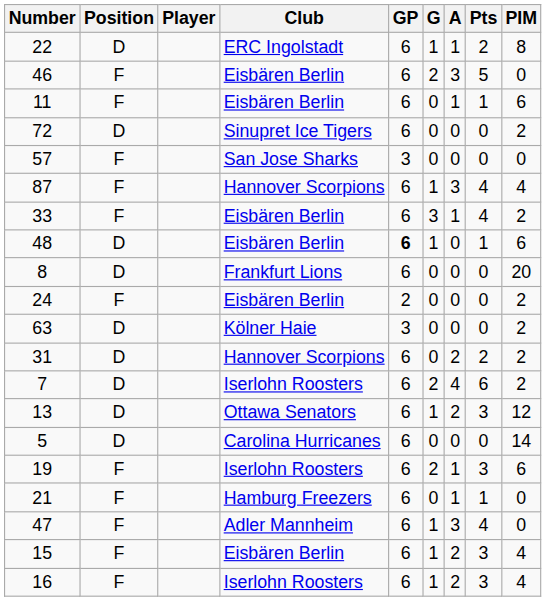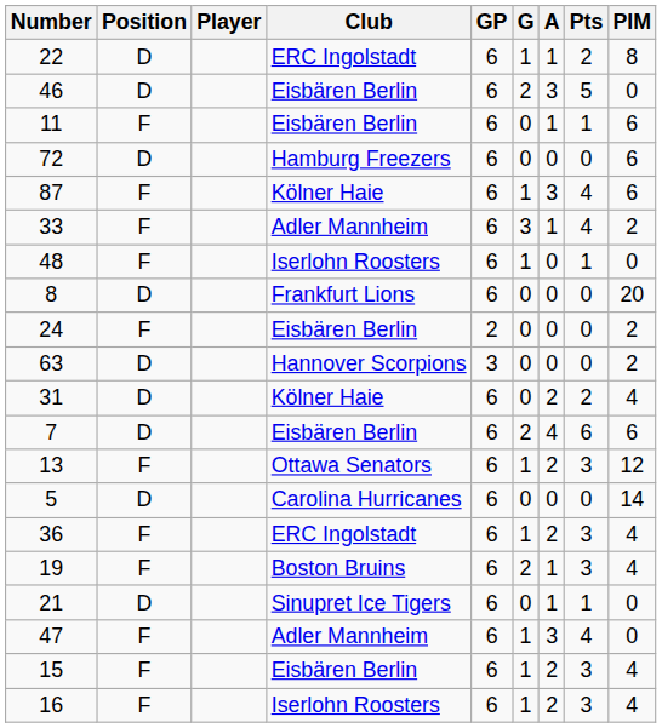 <table class="wikitable sortable" style="text-align: center;">
 <tr>
 <th>Number</th>
 <th>Position</th>
 <th>Player</th>
 <th>Club</th>
 <th>GP</th>
 <th>G</th>
 <th>A</th>
 <th>Pts</th>
 <th>PIM</th>
 </tr>
 <tr>
 <td>22</td>
 <td>D</td>
 <td align="left"></td>
 <td align="left"><a href='#'>ERC Ingolstadt</a></td>
 <td>6</td>
 <td>1</td>
 <td>1</td>
 <td>2</td>
 <td>8</td>
 </tr>
 <tr>
 <td>46</td>
-<td>F</td>
+<td>D</td>
 <td align="left"></td>
 <td align="left"><a href='#'>Eisbären Berlin</a></td>
 <td>6</td>
 <td>2</td>
 <td>3</td>
 <td>5</td>
 <td>0</td>
 </tr>
 <tr>
 <td>11</td>
 <td>F</td>
 <td align="left"></td>
 <td align="left"><a href='#'>Eisbären Berlin</a></td>
 <td>6</td>
 <td>0</td>
 <td>1</td>
 <td>1</td>
 <td>6</td>
 </tr>
 <tr>
 <td>72</td>
 <td>D</td>
 <td align="left"></td>
-<td align="left"><a href='#'>Sinupret Ice Tigers</a></td>
+<td align="left"><a href='#'>Hamburg Freezers</a></td>
 <td>6</td>
 <td>0</td>
 <td>0</td>
 <td>0</td>
-<td>2</td>
-</tr>
-<tr>
-<td>57</td>
-<td>F</td>
-<td align="left"></td>
-<td align="left"><a href='#'>San Jose Sharks</a></td>
-<td>3</td>
-<td>0</td>
-<td>0</td>
-<td>0</td>
-<td>0</td>
+<td>6</td>
 </tr>
 <tr>
 <td>87</td>
 <td>F</td>
 <td align="left"></td>
-<td align="left"><a href='#'>Hannover Scorpions</a></td>
+<td align="left"><a href='#'>Kölner Haie</a></td>
 <td>6</td>
 <td>1</td>
 <td>3</td>
 <td>4</td>
-<td>4</td>
+<td>6</td>
 </tr>
 <tr>
 <td>33</td>
 <td>F</td>
 <td align="left"></td>
-<td align="left"><a href='#'>Eisbären Berlin</a></td>
+<td align="left"><a href='#'>Adler Mannheim</a></td>
 <td>6</td>
 <td>3</td>
 <td>1</td>
 <td>4</td>
 <td>2</td>
 </tr>
 <tr>
 <td>48</td>
-<td>D</td>
+<td>F</td>
 <td align="left"></td>
-<td align="left"><a href='#'>Eisbären Berlin</a></td>
-<td><strong>6</strong></td>
+<td align="left"><a href='#'>Iserlohn Roosters</a></td>
+<td>6</td>
 <td>1</td>
 <td>0</td>
 <td>1</td>
-<td>6</td>
+<td>0</td>
 </tr>
 <tr>
 <td>8</td>
 <td>D</td>
 <td align="left"></td>
 <td align="left"><a href='#'>Frankfurt Lions</a></td>
 <td>6</td>
 <td>0</td>
 <td>0</td>
 <td>0</td>
 <td>20</td>
 </tr>
 <tr>
 <td>24</td>
 <td>F</td>
 <td align="left"></td>
 <td align="left"><a href='#'>Eisbären Berlin</a></td>
 <td>2</td>
 <td>0</td>
 <td>0</td>
 <td>0</td>
 <td>2</td>
 </tr>
 <tr>
 <td>63</td>
 <td>D</td>
 <td align="left"></td>
-<td align="left"><a href='#'>Kölner Haie</a></td>
+<td align="left"><a href='#'>Hannover Scorpions</a></td>
 <td>3</td>
 <td>0</td>
 <td>0</td>
 <td>0</td>
 <td>2</td>
 </tr>
 <tr>
 <td>31</td>
 <td>D</td>
 <td align="left"></td>
-<td align="left"><a href='#'>Hannover Scorpions</a></td>
+<td align="left"><a href='#'>Kölner Haie</a></td>
 <td>6</td>
 <td>0</td>
 <td>2</td>
 <td>2</td>
-<td>2</td>
+<td>4</td>
 </tr>
 <tr>
 <td>7</td>
 <td>D</td>
 <td align="left"></td>
-<td align="left"><a href='#'>Iserlohn Roosters</a></td>
+<td align="left"><a href='#'>Eisbären Berlin</a></td>
 <td>6</td>
 <td>2</td>
 <td>4</td>
 <td>6</td>
-<td>2</td>
+<td>6</td>
 </tr>
 <tr>
 <td>13</td>
-<td>D</td>
+<td>F</td>
 <td align="left"></td>
 <td align="left"><a href='#'>Ottawa Senators</a></td>
 <td>6</td>
 <td>1</td>
 <td>2</td>
 <td>3</td>
 <td>12</td>
 </tr>
 <tr>
 <td>5</td>
 <td>D</td>
 <td align="left"></td>
 <td align="left"><a href='#'>Carolina Hurricanes</a></td>
 <td>6</td>
 <td>0</td>
 <td>0</td>
 <td>0</td>
 <td>14</td>
 </tr>
 <tr>
+<td>36</td>
+<td>F</td>
+<td align="left"></td>
+<td align="left"><a href='#'>ERC Ingolstadt</a></td>
+<td>6</td>
+<td>1</td>
+<td>2</td>
+<td>3</td>
+<td>4</td>
+</tr>
+<tr>
 <td>19</td>
 <td>F</td>
 <td align="left"></td>
-<td align="left"><a href='#'>Iserlohn Roosters</a></td>
+<td align="left"><a href='#'>Boston Bruins</a></td>
 <td>6</td>
 <td>2</td>
 <td>1</td>
 <td>3</td>
-<td>6</td>
+<td>4</td>
 </tr>
 <tr>
 <td>21</td>
-<td>F</td>
+<td>D</td>
 <td align="left"></td>
-<td align="left"><a href='#'>Hamburg Freezers</a></td>
+<td align="left"><a href='#'>Sinupret Ice Tigers</a></td>
 <td>6</td>
 <td>0</td>
 <td>1</td>
 <td>1</td>
 <td>0</td>
 </tr>
 <tr>
 <td>47</td>
 <td>F</td>
 <td align="left"></td>
 <td align="left"><a href='#'>Adler Mannheim</a></td>
 <td>6</td>
 <td>1</td>
 <td>3</td>
 <td>4</td>
 <td>0</td>
 </tr>
 <tr>
 <td>15</td>
 <td>F</td>
 <td align="left"></td>
 <td align="left"><a href='#'>Eisbären Berlin</a></td>
 <td>6</td>
 <td>1</td>
 <td>2</td>
 <td>3</td>
 <td>4</td>
 </tr>
 <tr>
 <td>16</td>
 <td>F</td>
 <td align="left"></td>
 <td align="left"><a href='#'>Iserlohn Roosters</a></td>
 <td>6</td>
 <td>1</td>
 <td>2</td>
 <td>3</td>
 <td>4</td>
 </tr>
 </table>
